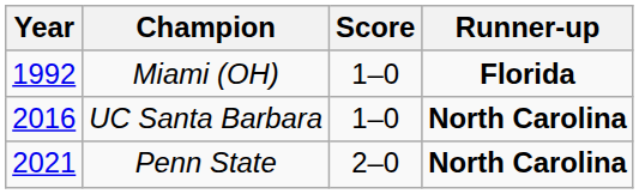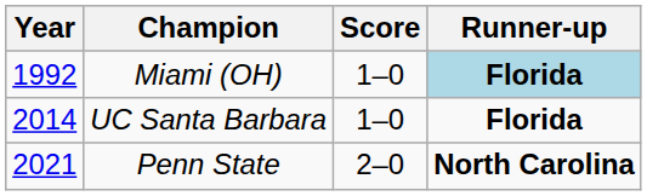 <table class="wikitable sortable" style="text-align:center">
 <tr>
 <th>Year</th>
 <th>Champion</th>
 <th>Score</th>
 <th>Runner-up</th>
 </tr>
 <tr>
 <td><a href='#'>1992</a></td>
 <td><em>Miami (OH)</em></td>
 <td>1–0</td>
-<td><strong>Florida</strong></td>
+<td style="background: lightblue;"><strong>Florida</strong></td>
 </tr>
 <tr>
-<td><a href='#'>2016</a></td>
+<td><a href='#'>2014</a></td>
 <td><em>UC Santa Barbara</em></td>
 <td>1–0</td>
-<td><strong>North Carolina</strong></td>
+<td><strong>Florida</strong></td>
 </tr>
 <tr>
 <td><a href='#'>2021</a></td>
 <td><em>Penn State</em></td>
 <td>2–0</td>
 <td><strong>North Carolina</strong></td>
 </tr>
 </table>
